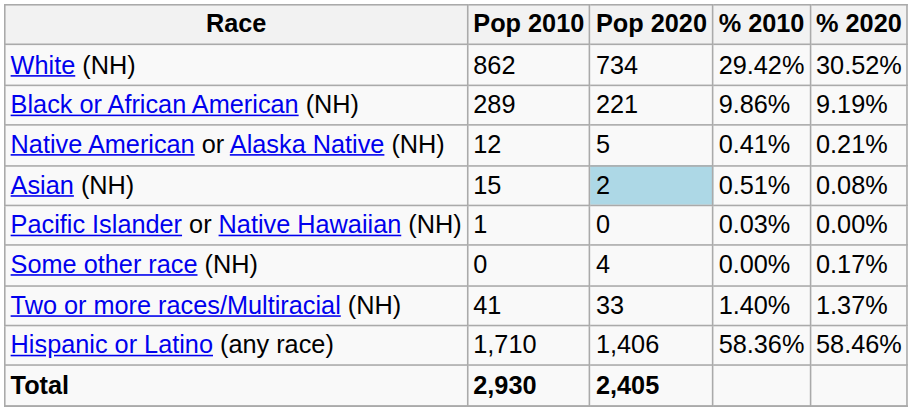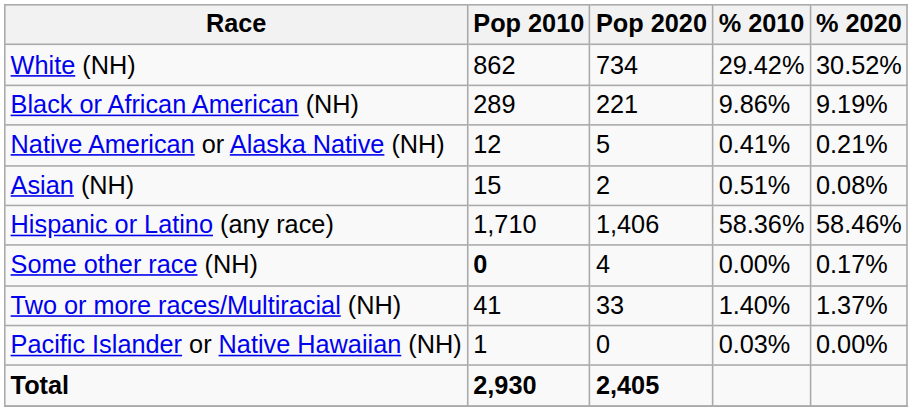 <table class="wikitable">
 <tr>
 <th>Race</th>
 <th>Pop 2010</th>
 <th>Pop 2020</th>
 <th>% 2010</th>
 <th>% 2020</th>
 </tr>
 <tr>
 <td><a href='#'>White</a> (NH)</td>
 <td>862</td>
 <td>734</td>
 <td>29.42%</td>
 <td>30.52%</td>
 </tr>
 <tr>
 <td><a href='#'>Black or African American</a> (NH)</td>
 <td>289</td>
 <td>221</td>
 <td>9.86%</td>
 <td>9.19%</td>
 </tr>
 <tr>
 <td><a href='#'>Native American</a> or <a href='#'>Alaska Native</a> (NH)</td>
 <td>12</td>
 <td>5</td>
 <td>0.41%</td>
 <td>0.21%</td>
 </tr>
 <tr>
 <td><a href='#'>Asian</a> (NH)</td>
 <td>15</td>
-<td style="background: lightblue;">2</td>
+<td>2</td>
 <td>0.51%</td>
 <td>0.08%</td>
 </tr>
 <tr>
-<td><a href='#'>Pacific Islander</a> or <a href='#'>Native Hawaiian</a> (NH)</td>
-<td>1</td>
-<td>0</td>
-<td>0.03%</td>
-<td>0.00%</td>
+<td><a href='#'>Hispanic or Latino</a> (any race)</td>
+<td>1,710</td>
+<td>1,406</td>
+<td>58.36%</td>
+<td>58.46%</td>
 </tr>
 <tr>
 <td><a href='#'>Some other race</a> (NH)</td>
-<td>0</td>
+<td><strong>0</strong></td>
 <td>4</td>
 <td>0.00%</td>
 <td>0.17%</td>
 </tr>
 <tr>
 <td><a href='#'>Two or more races/Multiracial</a> (NH)</td>
 <td>41</td>
 <td>33</td>
 <td>1.40%</td>
 <td>1.37%</td>
 </tr>
 <tr>
-<td><a href='#'>Hispanic or Latino</a> (any race)</td>
-<td>1,710</td>
-<td>1,406</td>
-<td>58.36%</td>
-<td>58.46%</td>
+<td><a href='#'>Pacific Islander</a> or <a href='#'>Native Hawaiian</a> (NH)</td>
+<td>1</td>
+<td>0</td>
+<td>0.03%</td>
+<td>0.00%</td>
 </tr>
 <tr>
 <td><strong>Total</strong></td>
 <td><strong>2,930</strong></td>
 <td><strong>2,405</strong></td>
 <td></td>
 <td></td>
 </tr>
 <tr>
 </tr>
 </table>
